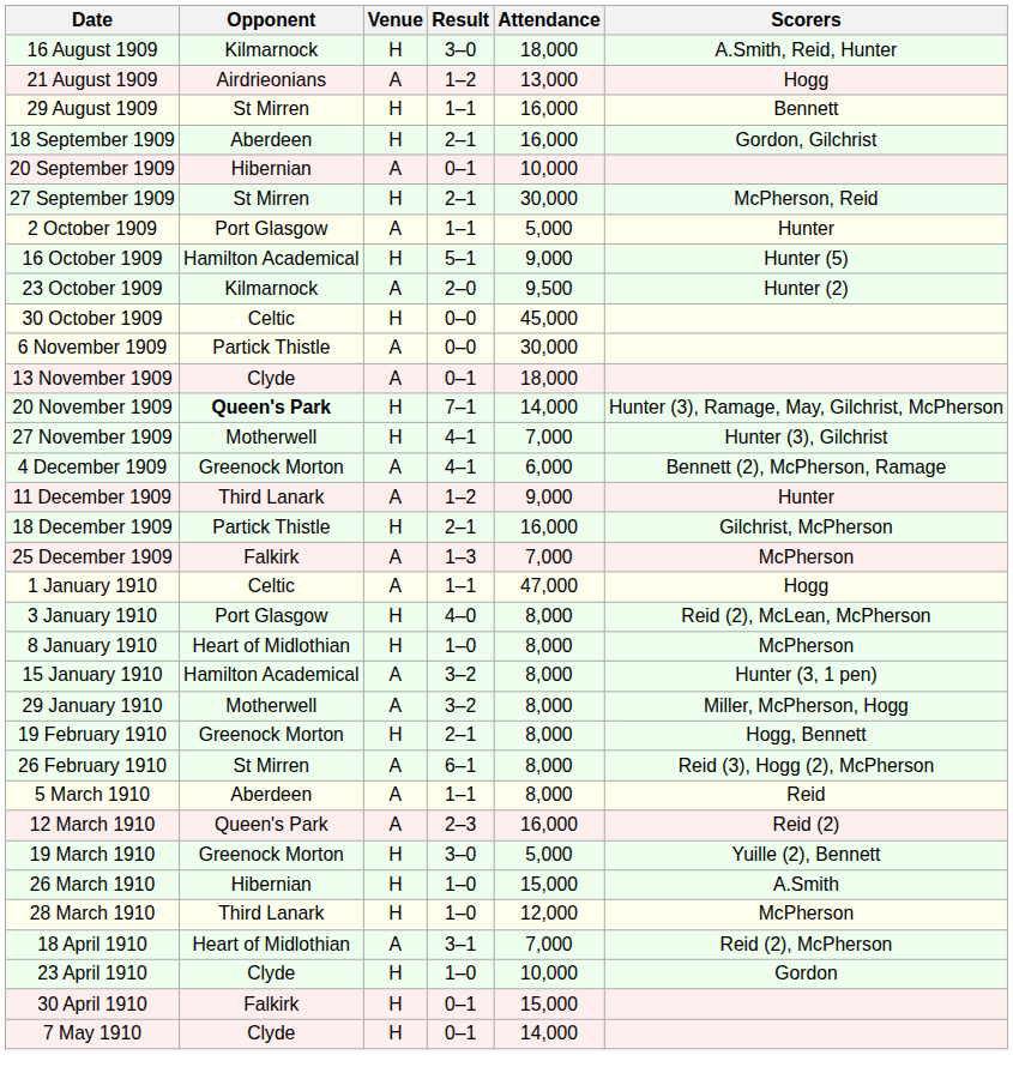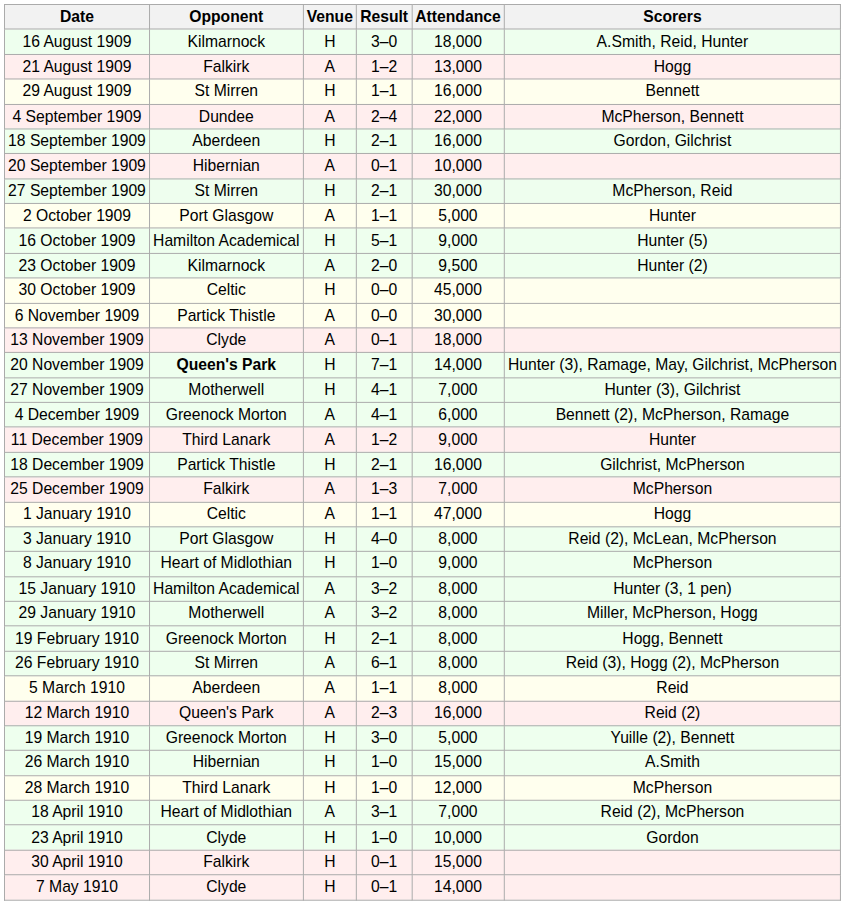 <table class="wikitable sortable" style="font-size:100%; text-align:center">
 <tr>
 <th>Date</th>
 <th>Opponent</th>
 <th>Venue</th>
 <th>Result</th>
 <th>Attendance</th>
 <th>Scorers</th>
 </tr>
 <tr bgcolor = "#EEFFEE">
 <td>16 August 1909</td>
 <td>Kilmarnock</td>
 <td>H</td>
 <td>3–0</td>
 <td>18,000</td>
 <td>A.Smith, Reid, Hunter</td>
 </tr>
 <tr bgcolor = "#FFEEEE">
 <td>21 August 1909</td>
-<td>Airdrieonians</td>
+<td>Falkirk</td>
 <td>A</td>
 <td>1–2</td>
 <td>13,000</td>
 <td>Hogg</td>
 </tr>
 <tr bgcolor = "#FFFFEE">
 <td>29 August 1909</td>
 <td>St Mirren</td>
 <td>H</td>
 <td>1–1</td>
 <td>16,000</td>
 <td>Bennett</td>
+</tr>
+<tr bgcolor = "#FFEEEE">
+<td>4 September 1909</td>
+<td>Dundee</td>
+<td>A</td>
+<td>2–4</td>
+<td>22,000</td>
+<td>McPherson, Bennett</td>
 </tr>
 <tr bgcolor = "#EEFFEE">
 <td>18 September 1909</td>
 <td>Aberdeen</td>
 <td>H</td>
 <td>2–1</td>
 <td>16,000</td>
 <td>Gordon, Gilchrist</td>
 </tr>
 <tr bgcolor = "#FFEEEE">
 <td>20 September 1909</td>
 <td>Hibernian</td>
 <td>A</td>
 <td>0–1</td>
 <td>10,000</td>
 <td></td>
 </tr>
 <tr bgcolor = "#EEFEEE">
 <td>27 September 1909</td>
 <td>St Mirren</td>
 <td>H</td>
 <td>2–1</td>
 <td>30,000</td>
 <td>McPherson, Reid</td>
 </tr>
 <tr bgcolor = "#FFFFEE">
 <td>2 October 1909</td>
 <td>Port Glasgow</td>
 <td>A</td>
 <td>1–1</td>
 <td>5,000</td>
 <td>Hunter</td>
 </tr>
 <tr bgcolor = "#EEFFEE">
 <td>16 October 1909</td>
 <td>Hamilton Academical</td>
 <td>H</td>
 <td>5–1</td>
 <td>9,000</td>
 <td>Hunter (5)</td>
 </tr>
 <tr bgcolor = "#EEFFEE">
 <td>23 October 1909</td>
 <td>Kilmarnock</td>
 <td>A</td>
 <td>2–0</td>
 <td>9,500</td>
 <td>Hunter (2)</td>
 </tr>
 <tr bgcolor = "#FFFFEE">
 <td>30 October 1909</td>
 <td>Celtic</td>
 <td>H</td>
 <td>0–0</td>
 <td>45,000</td>
 <td></td>
 </tr>
 <tr bgcolor = "#FFFFEE">
 <td>6 November 1909</td>
 <td>Partick Thistle</td>
 <td>A</td>
 <td>0–0</td>
 <td>30,000</td>
 <td></td>
 </tr>
 <tr bgcolor = "#FFEEEE">
 <td>13 November 1909</td>
 <td>Clyde</td>
 <td>A</td>
 <td>0–1</td>
 <td>18,000</td>
 <td></td>
 </tr>
 <tr bgcolor = "#EEFFEE">
 <td>20 November 1909</td>
 <td><strong>Queen's Park</strong></td>
 <td>H</td>
 <td>7–1</td>
 <td>14,000</td>
 <td>Hunter (3), Ramage, May, Gilchrist, McPherson</td>
 </tr>
 <tr bgcolor = "#EEFFEE">
 <td>27 November 1909</td>
 <td>Motherwell</td>
 <td>H</td>
 <td>4–1</td>
 <td>7,000</td>
 <td>Hunter (3), Gilchrist</td>
 </tr>
 <tr bgcolor = "#EEFFEE">
 <td>4 December 1909</td>
 <td>Greenock Morton</td>
 <td>A</td>
 <td>4–1</td>
 <td>6,000</td>
 <td>Bennett (2), McPherson, Ramage</td>
 </tr>
 <tr bgcolor = "#FFEEEE">
 <td>11 December 1909</td>
 <td>Third Lanark</td>
 <td>A</td>
 <td>1–2</td>
 <td>9,000</td>
 <td>Hunter</td>
 </tr>
 <tr bgcolor = "#EEFFEE">
 <td>18 December 1909</td>
 <td>Partick Thistle</td>
 <td>H</td>
 <td>2–1</td>
 <td>16,000</td>
 <td>Gilchrist, McPherson</td>
 </tr>
 <tr bgcolor = "#FFEEEE">
 <td>25 December 1909</td>
 <td>Falkirk</td>
 <td>A</td>
 <td>1–3</td>
 <td>7,000</td>
 <td>McPherson</td>
 </tr>
 <tr bgcolor = "#FFFFEE">
 <td>1 January 1910</td>
 <td>Celtic</td>
 <td>A</td>
 <td>1–1</td>
 <td>47,000</td>
 <td>Hogg</td>
 </tr>
 <tr bgcolor = "#EEFFEE">
 <td>3 January 1910</td>
 <td>Port Glasgow</td>
 <td>H</td>
 <td>4–0</td>
 <td>8,000</td>
 <td>Reid (2), McLean, McPherson</td>
 </tr>
 <tr bgcolor = "#EEFFEE">
 <td>8 January 1910</td>
 <td>Heart of Midlothian</td>
 <td>H</td>
 <td>1–0</td>
-<td>8,000</td>
+<td>9,000</td>
 <td>McPherson</td>
 </tr>
 <tr bgcolor = "#EEFFEE">
 <td>15 January 1910</td>
 <td>Hamilton Academical</td>
 <td>A</td>
 <td>3–2</td>
 <td>8,000</td>
 <td>Hunter (3, 1 pen)</td>
 </tr>
 <tr bgcolor = "#EEFFEE">
 <td>29 January 1910</td>
 <td>Motherwell</td>
 <td>A</td>
 <td>3–2</td>
 <td>8,000</td>
 <td>Miller, McPherson, Hogg</td>
 </tr>
 <tr bgcolor = "#EEFFEE">
 <td>19 February 1910</td>
 <td>Greenock Morton</td>
 <td>H</td>
 <td>2–1</td>
 <td>8,000</td>
 <td>Hogg, Bennett</td>
 </tr>
 <tr bgcolor = "#EEFFEE">
 <td>26 February 1910</td>
 <td>St Mirren</td>
 <td>A</td>
 <td>6–1</td>
 <td>8,000</td>
 <td>Reid (3), Hogg (2), McPherson</td>
 </tr>
 <tr bgcolor = "#FFFFEE">
 <td>5 March 1910</td>
 <td>Aberdeen</td>
 <td>A</td>
 <td>1–1</td>
 <td>8,000</td>
 <td>Reid</td>
 </tr>
 <tr bgcolor = "#FFEEEE">
 <td>12 March 1910</td>
 <td>Queen's Park</td>
 <td>A</td>
 <td>2–3</td>
 <td>16,000</td>
 <td>Reid (2)</td>
 </tr>
 <tr bgcolor = "#EEFFEE">
 <td>19 March 1910</td>
 <td>Greenock Morton</td>
 <td>H</td>
 <td>3–0</td>
 <td>5,000</td>
 <td>Yuille (2), Bennett</td>
 </tr>
 <tr bgcolor = "#EEFFEE">
 <td>26 March 1910</td>
 <td>Hibernian</td>
 <td>H</td>
 <td>1–0</td>
 <td>15,000</td>
 <td>A.Smith</td>
 </tr>
 <tr bgcolor = "#FFFFEE">
 <td>28 March 1910</td>
 <td>Third Lanark</td>
 <td>H</td>
 <td>1–0</td>
 <td>12,000</td>
 <td>McPherson</td>
 </tr>
 <tr bgcolor = "#EEFFEE">
 <td>18 April 1910</td>
 <td>Heart of Midlothian</td>
 <td>A</td>
 <td>3–1</td>
 <td>7,000</td>
 <td>Reid (2), McPherson</td>
 </tr>
 <tr bgcolor = "#EEFFEE">
 <td>23 April 1910</td>
 <td>Clyde</td>
 <td>H</td>
 <td>1–0</td>
 <td>10,000</td>
 <td>Gordon</td>
 </tr>
 <tr bgcolor = "#FFEEEE">
 <td>30 April 1910</td>
 <td>Falkirk</td>
 <td>H</td>
 <td>0–1</td>
 <td>15,000</td>
 <td></td>
 </tr>
 <tr bgcolor = "#FFEEEE">
 <td>7 May 1910</td>
 <td>Clyde</td>
 <td>H</td>
 <td>0–1</td>
 <td>14,000</td>
 <td></td>
 </tr>
 </table>
